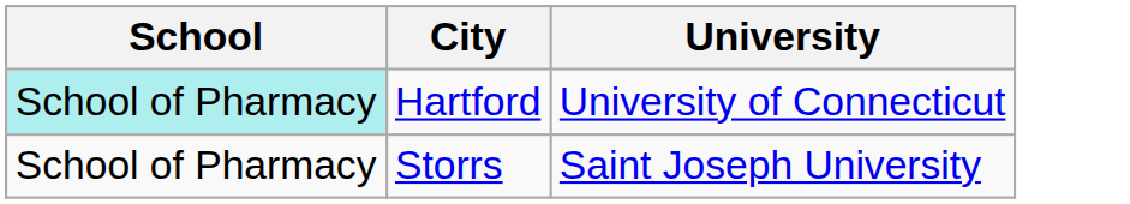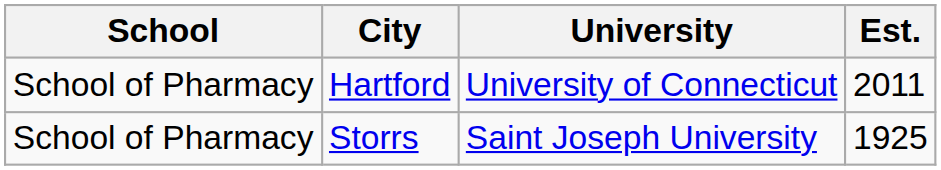 <table class="wikitable sortable">
 <tr>
 <th scope="col">School</th>
 <th scope="col">City</th>
 <th scope="col">University</th>
+<th scope="col">Est.</th>
 </tr>
 <tr>
-<td style="background: paleturquoise;">School of Pharmacy</td>
+<td>School of Pharmacy</td>
 <td><a href='#'>Hartford</a></td>
 <td><a href='#'>University of Connecticut</a></td>
+<td>2011</td>
 </tr>
 <tr>
 <td>School of Pharmacy</td>
 <td><a href='#'>Storrs</a></td>
 <td><a href='#'>Saint Joseph University</a></td>
+<td>1925</td>
 </tr>
 </table>
